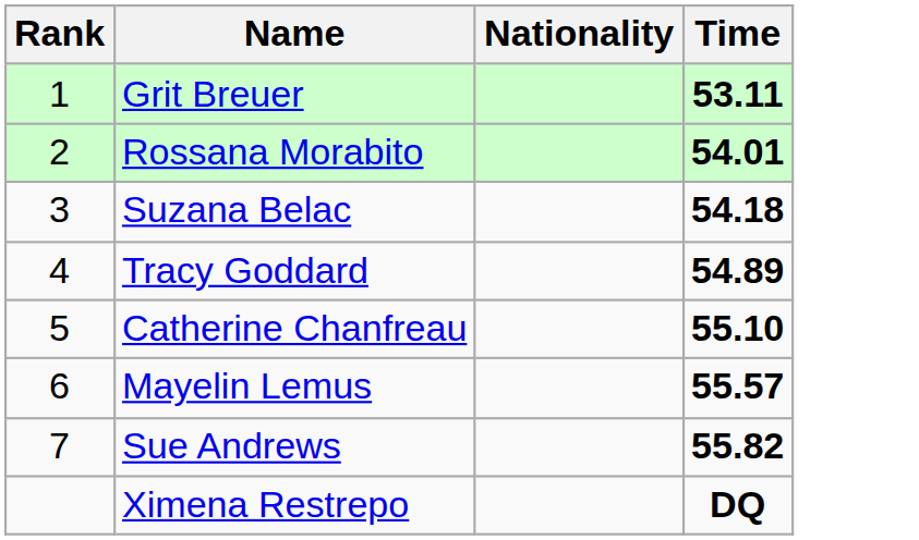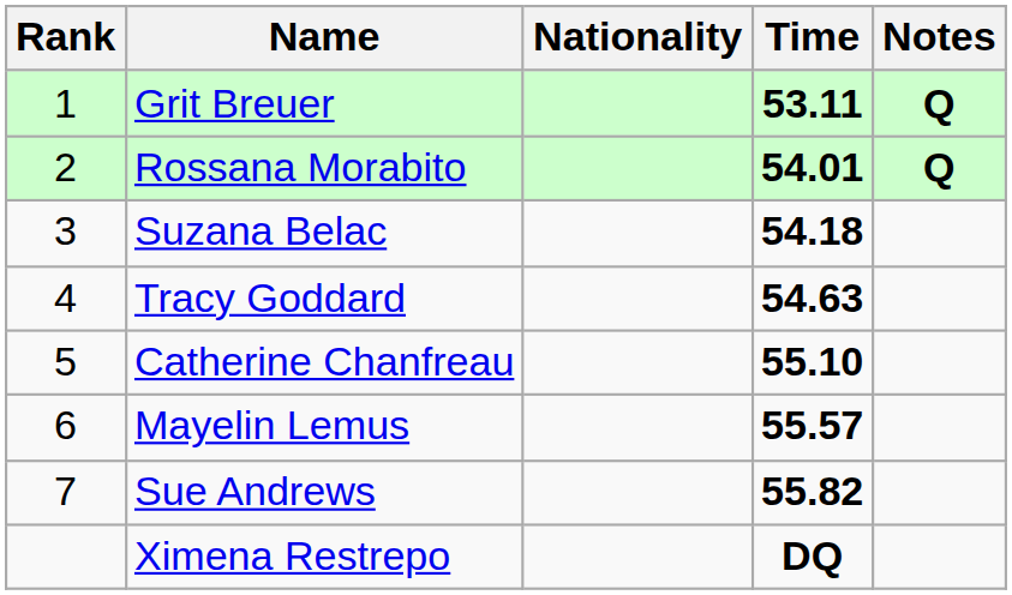 <table class="wikitable sortable" style="text-align:center">
 <tr>
 <th>Rank</th>
 <th>Name</th>
 <th>Nationality</th>
 <th>Time</th>
+<th>Notes</th>
 </tr>
 <tr bgcolor=ccffcc>
 <td>1</td>
 <td align=left><a href='#'>Grit Breuer</a></td>
 <td align=left></td>
 <td><strong>53.11</strong></td>
+<td><strong>Q</strong></td>
 </tr>
 <tr bgcolor=ccffcc>
 <td>2</td>
 <td align=left><a href='#'>Rossana Morabito</a></td>
 <td align=left></td>
 <td><strong>54.01</strong></td>
+<td><strong>Q</strong></td>
 </tr>
 <tr>
 <td>3</td>
 <td align=left><a href='#'>Suzana Belac</a></td>
 <td align=left></td>
 <td><strong>54.18</strong></td>
+<td></td>
 </tr>
 <tr>
 <td>4</td>
 <td align=left><a href='#'>Tracy Goddard</a></td>
 <td align=left></td>
-<td><strong>54.89</strong></td>
+<td><strong>54.63</strong></td>
+<td></td>
 </tr>
 <tr>
 <td>5</td>
 <td align=left><a href='#'>Catherine Chanfreau</a></td>
 <td align=left></td>
 <td><strong>55.10</strong></td>
+<td></td>
 </tr>
 <tr>
 <td>6</td>
 <td align=left><a href='#'>Mayelin Lemus</a></td>
 <td align=left></td>
 <td><strong>55.57</strong></td>
+<td></td>
 </tr>
 <tr>
 <td>7</td>
 <td align=left><a href='#'>Sue Andrews</a></td>
 <td align=left></td>
 <td><strong>55.82</strong></td>
+<td></td>
 </tr>
 <tr>
 <td></td>
 <td align=left><a href='#'>Ximena Restrepo</a></td>
 <td align=left></td>
 <td><strong>DQ</strong></td>
+<td></td>
 </tr>
 </table>
